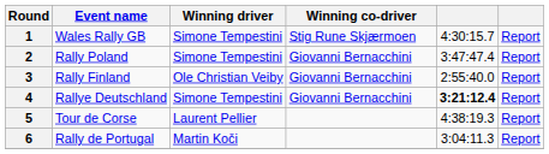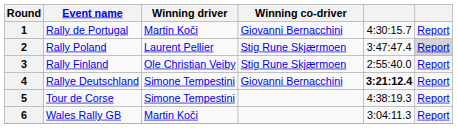 <table class="wikitable" style="font-size:95%;">
 <tr>
 <th>Round</th>
 <th><a href='#'>Event name</a></th>
 <th>Winning driver</th>
 <th>Winning co-driver</th>
 <th></th>
 <th class="unsortable"></th>
 </tr>
 <tr>
 <th>1</th>
-<td> <a href='#'>Wales Rally GB</a></td>
-<td> <a href='#'>Simone Tempestini</a></td>
-<td style="padding-right:24px"> <a href='#'>Stig Rune Skjærmoen</a></td>
+<td> <a href='#'>Rally de Portugal</a></td>
+<td> <a href='#'>Martin Koči</a></td>
+<td> <a href='#'>Giovanni Bernacchini</a></td>
 <td align="center">4:30:15.7</td>
 <td><a href='#'>Report</a></td>
 </tr>
 <tr>
 <th>2</th>
 <td> <a href='#'>Rally Poland</a></td>
-<td> <a href='#'>Simone Tempestini</a></td>
-<td> <a href='#'>Giovanni Bernacchini</a></td>
+<td> <a href='#'>Laurent Pellier</a></td>
+<td style="padding-right:24px"> <a href='#'>Stig Rune Skjærmoen</a></td>
 <td align="center">3:47:47.4</td>
-<td><a href='#'>Report</a></td>
+<td style="background: lightgrey;"><a href='#'>Report</a></td>
 </tr>
 <tr>
 <th>3</th>
 <td> <a href='#'>Rally Finland</a></td>
 <td> <a href='#'>Ole Christian Veiby</a></td>
-<td> <a href='#'>Giovanni Bernacchini</a></td>
+<td style="padding-right:24px"> <a href='#'>Stig Rune Skjærmoen</a></td>
 <td align="center">2:55:40.0</td>
 <td><a href='#'>Report</a></td>
 </tr>
 <tr>
 <th>4</th>
 <td> <a href='#'>Rallye Deutschland</a></td>
 <td> <a href='#'>Simone Tempestini</a></td>
 <td style="padding-right:24px"> <a href='#'>Giovanni Bernacchini</a></td>
 <td align="center"><strong>3:21:12.4</strong></td>
 <td><a href='#'>Report</a></td>
 </tr>
 <tr>
 <th>5</th>
 <td> <a href='#'>Tour de Corse</a></td>
-<td> <a href='#'>Laurent Pellier</a></td>
+<td> <a href='#'>Simone Tempestini</a></td>
 <td style="padding-right:24px"></td>
 <td align="center">4:38:19.3</td>
 <td><a href='#'>Report</a></td>
 </tr>
 <tr>
 <th>6</th>
-<td> <a href='#'>Rally de Portugal</a></td>
+<td> <a href='#'>Wales Rally GB</a></td>
 <td> <a href='#'>Martin Koči</a></td>
 <td style="padding-right:24px"></td>
 <td align="center">3:04:11.3</td>
 <td><a href='#'>Report</a></td>
 </tr>
 <tr>
 </tr>
 </table>
